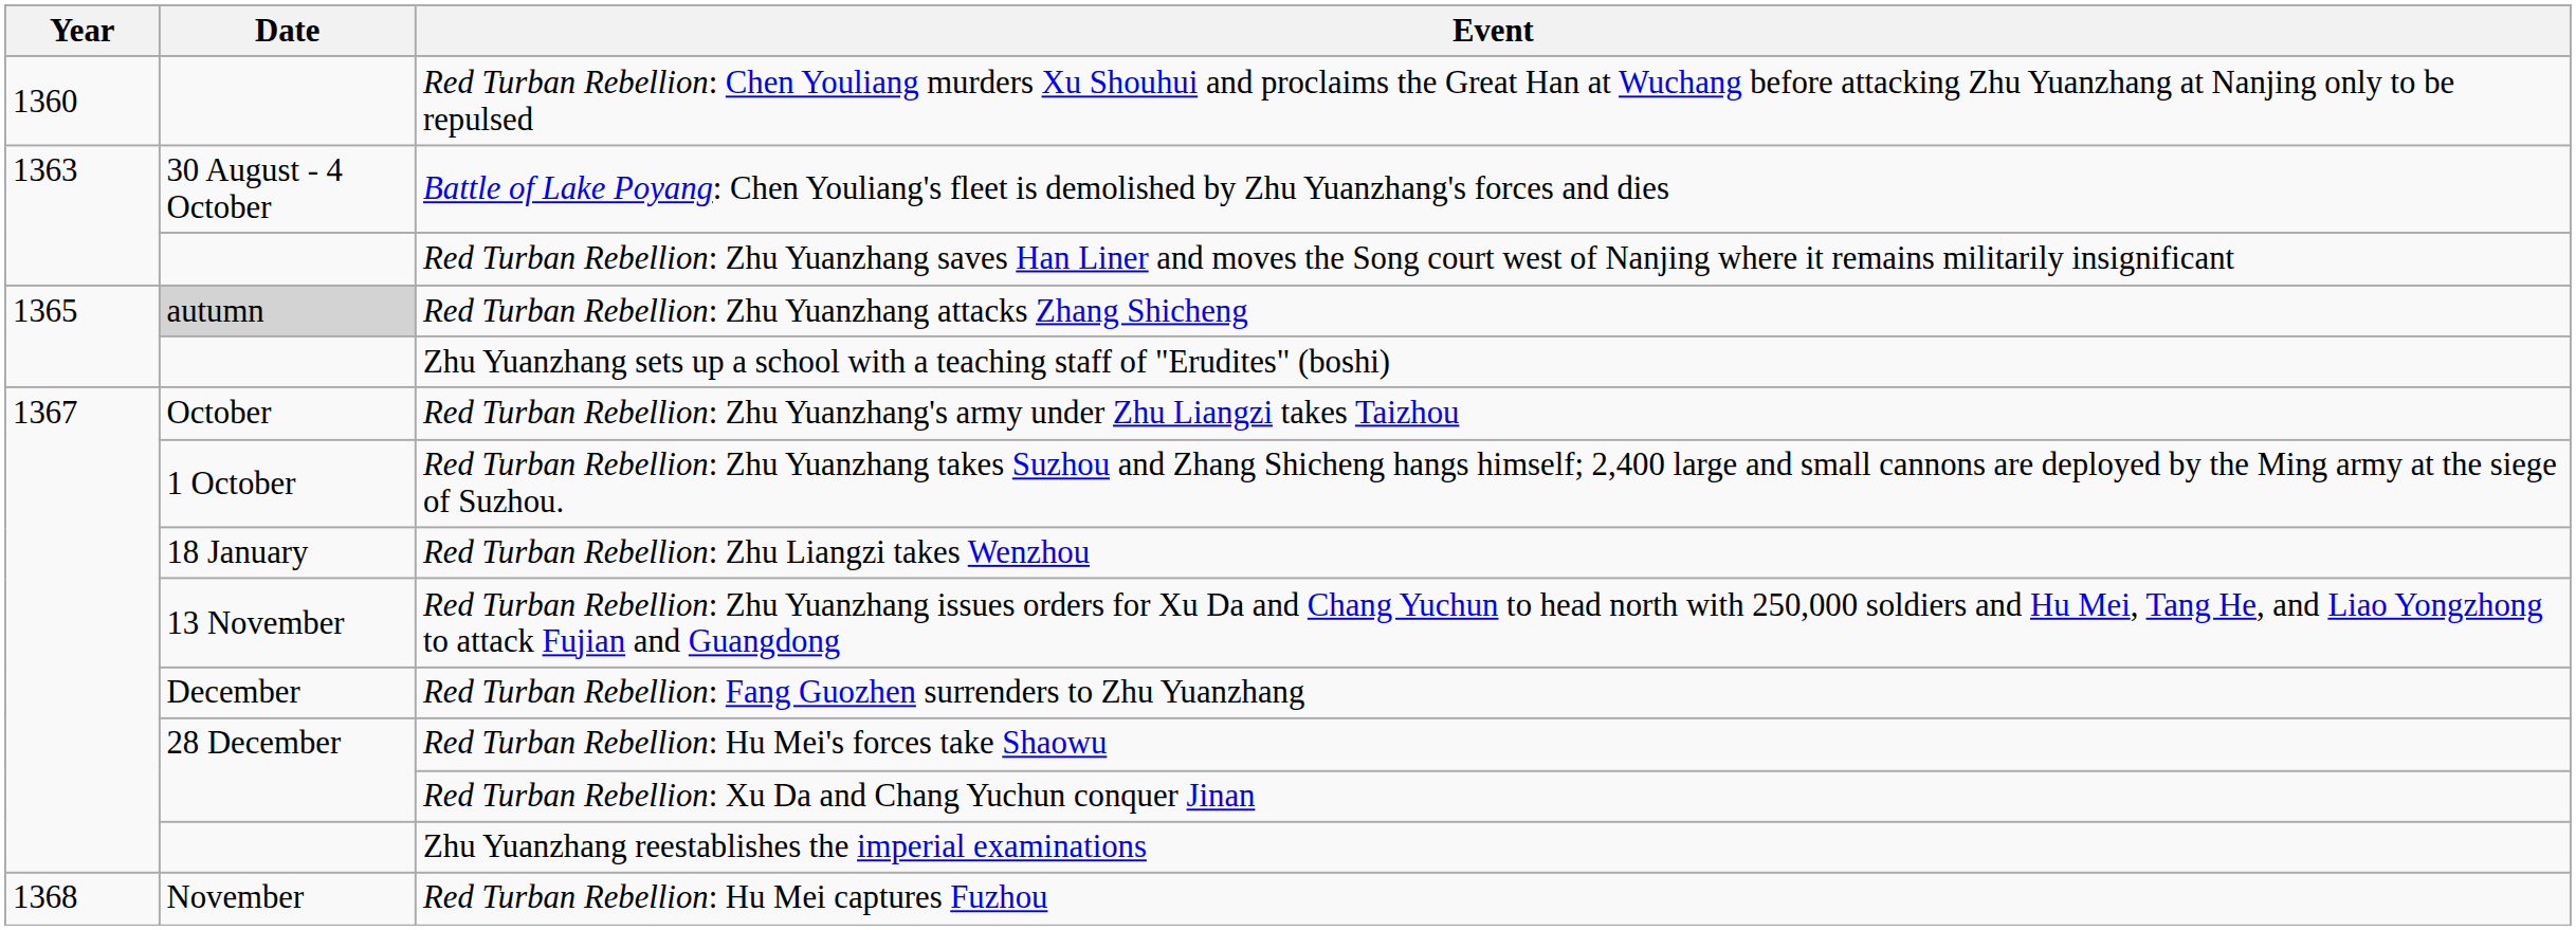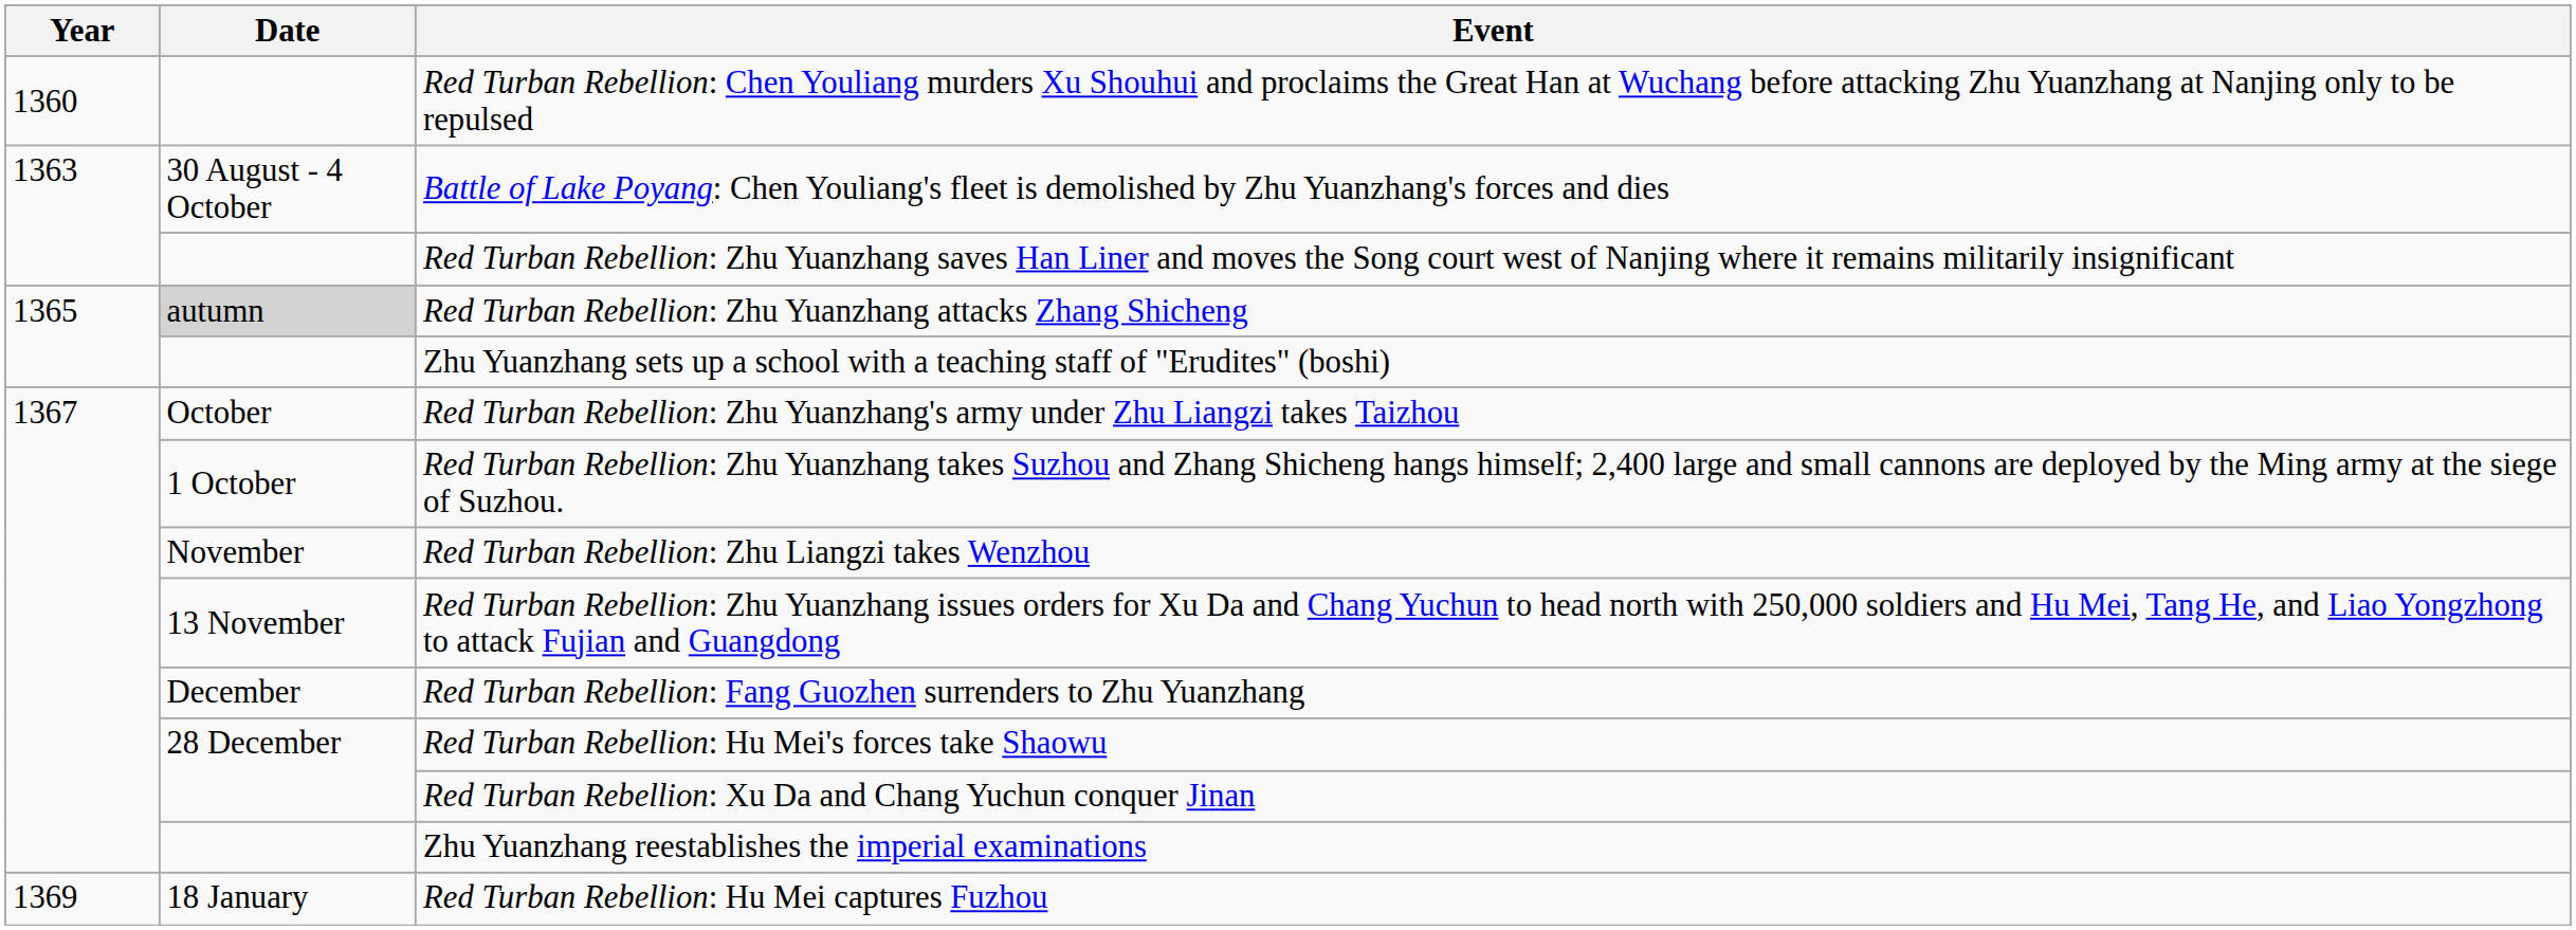 <table class="wikitable" width="100%">
 <tr>
 <th style="width:6%">Year</th>
 <th style="width:10%">Date</th>
 <th>Event</th>
 </tr>
 <tr>
 <td>1360</td>
 <td></td>
 <td><em>Red Turban Rebellion</em>: <a href='#'>Chen Youliang</a> murders <a href='#'>Xu Shouhui</a> and proclaims the Great Han at <a href='#'>Wuchang</a> before attacking Zhu Yuanzhang at Nanjing only to be repulsed</td>
 </tr>
 <tr>
 <td rowspan="2" valign="top">1363</td>
 <td>30 August - 4 October</td>
 <td><em><a href='#'>Battle of Lake Poyang</a></em>: Chen Youliang's fleet is demolished by Zhu Yuanzhang's forces and dies</td>
 </tr>
 <tr>
 <td></td>
 <td><em>Red Turban Rebellion</em>: Zhu Yuanzhang saves <a href='#'>Han Liner</a> and moves the Song court west of Nanjing where it remains militarily insignificant</td>
 </tr>
 <tr>
 <td rowspan="2" valign="top">1365</td>
 <td style="background: lightgrey;">autumn</td>
 <td><em>Red Turban Rebellion</em>: Zhu Yuanzhang attacks <a href='#'>Zhang Shicheng</a></td>
 </tr>
 <tr>
 <td></td>
 <td>Zhu Yuanzhang sets up a school with a teaching staff of "Erudites" (boshi)</td>
 </tr>
 <tr>
 <td rowspan="8" valign="top">1367</td>
 <td>October</td>
 <td><em>Red Turban Rebellion</em>: Zhu Yuanzhang's army under <a href='#'>Zhu Liangzi</a> takes <a href='#'>Taizhou</a></td>
 </tr>
 <tr>
 <td>1 October</td>
 <td><em>Red Turban Rebellion</em>: Zhu Yuanzhang takes <a href='#'>Suzhou</a> and Zhang Shicheng hangs himself; 2,400 large and small cannons are deployed by the Ming army at the siege of Suzhou.</td>
 </tr>
 <tr>
-<td>18 January</td>
+<td>November</td>
 <td><em>Red Turban Rebellion</em>: Zhu Liangzi takes <a href='#'>Wenzhou</a></td>
 </tr>
 <tr>
 <td>13 November</td>
 <td><em>Red Turban Rebellion</em>: Zhu Yuanzhang issues orders for Xu Da and <a href='#'>Chang Yuchun</a> to head north with 250,000 soldiers and <a href='#'>Hu Mei</a>, <a href='#'>Tang He</a>, and <a href='#'>Liao Yongzhong</a> to attack <a href='#'>Fujian</a> and <a href='#'>Guangdong</a></td>
 </tr>
 <tr>
 <td>December</td>
 <td><em>Red Turban Rebellion</em>: <a href='#'>Fang Guozhen</a> surrenders to Zhu Yuanzhang</td>
 </tr>
 <tr>
 <td rowspan="2" valign="top">28 December</td>
 <td><em>Red Turban Rebellion</em>: Hu Mei's forces take <a href='#'>Shaowu</a></td>
 </tr>
 <tr>
 <td><em>Red Turban Rebellion</em>: Xu Da and Chang Yuchun conquer <a href='#'>Jinan</a></td>
 </tr>
 <tr>
 <td></td>
 <td>Zhu Yuanzhang reestablishes the <a href='#'>imperial examinations</a></td>
 </tr>
 <tr>
-<td>1368</td>
-<td>November</td>
+<td>1369</td>
+<td>18 January</td>
 <td><em>Red Turban Rebellion</em>: Hu Mei captures <a href='#'>Fuzhou</a></td>
 </tr>
 </table>
